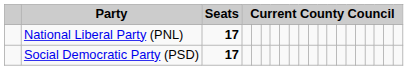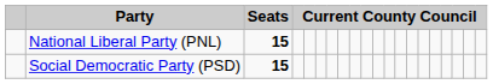 <table class="wikitable">
 <tr>
 <th style="background:#ccc">   </th>
 <th style="background:#ccc">Party</th>
 <th style="background:#ccc">Seats</th>
 <th style="background:#ccc" colspan="17">Current County Council</th>
 </tr>
 <tr>
 <td>  </td>
 <td><a href='#'>National Liberal Party</a> (PNL)</td>
-<td style="text-align: right"><strong>17</strong></td>
+<td style="text-align: right"><strong>15</strong></td>
 <td>  </td>
 <td>  </td>
 <td>  </td>
 <td>  </td>
 <td>  </td>
 <td>  </td>
 <td>  </td>
 <td>  </td>
 <td>  </td>
 <td>  </td>
 <td>  </td>
 <td>  </td>
 <td>  </td>
 <td>  </td>
 <td>  </td>
 <td>  </td>
 <td>  </td>
 </tr>
 <tr>
 <td>  </td>
 <td><a href='#'>Social Democratic Party</a> (PSD)</td>
-<td style="text-align: right"><strong>17</strong></td>
+<td style="text-align: right"><strong>15</strong></td>
 <td>  </td>
 <td>  </td>
 <td>  </td>
 <td>  </td>
 <td>  </td>
 <td>  </td>
 <td>  </td>
 <td>  </td>
 <td>  </td>
 <td>  </td>
 <td>  </td>
 <td>  </td>
 <td>  </td>
 <td>  </td>
 <td>  </td>
 <td> </td>
 <td> </td>
 </tr>
 </table>
